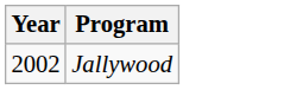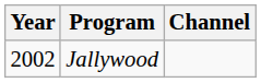 <table class="wikitable">
 <tr>
 <th>Year</th>
 <th>Program</th>
+<th>Channel</th>
 </tr>
 <tr>
 <td>2002</td>
 <td><em>Jallywood</em></td>
+<td></td>
 </tr>
 </table>
